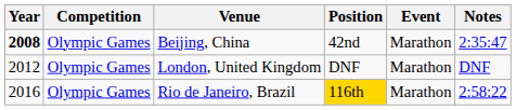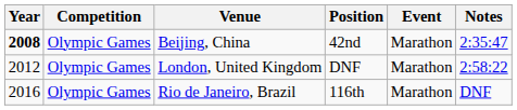 <table class=wikitable>
 <tr>
 <th>Year</th>
 <th>Competition</th>
 <th>Venue</th>
 <th>Position</th>
 <th>Event</th>
 <th>Notes</th>
 </tr>
 <tr>
 <td><strong>2008</strong></td>
 <td><a href='#'>Olympic Games</a></td>
 <td><a href='#'>Beijing</a>, China</td>
 <td>42nd</td>
 <td>Marathon</td>
 <td><a href='#'>2:35:47</a></td>
 </tr>
 <tr>
 <td>2012</td>
 <td><a href='#'>Olympic Games</a></td>
 <td><a href='#'>London</a>, United Kingdom</td>
 <td>DNF</td>
 <td>Marathon</td>
-<td><a href='#'>DNF</a></td>
+<td><a href='#'>2:58:22</a></td>
 </tr>
 <tr>
 <td>2016</td>
 <td><a href='#'>Olympic Games</a></td>
 <td><a href='#'>Rio de Janeiro</a>, Brazil</td>
-<td style="background: gold;">116th</td>
+<td>116th</td>
 <td>Marathon</td>
-<td><a href='#'>2:58:22</a></td>
+<td><a href='#'>DNF</a></td>
 </tr>
 </table>
